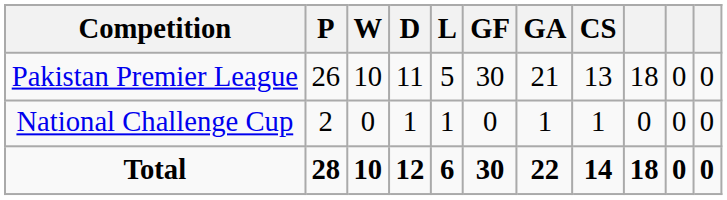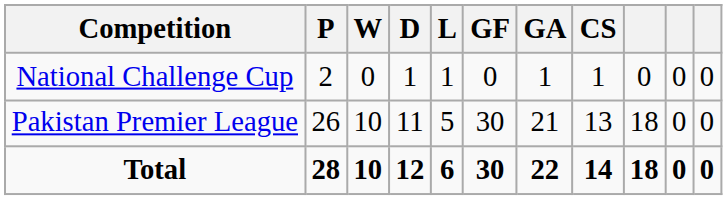 <table class="wikitable" style="text-align:center; font-size:90%;">
 <tr>
 <th>Competition</th>
 <th>P</th>
 <th>W</th>
 <th>D</th>
 <th>L</th>
 <th>GF</th>
 <th>GA</th>
 <th>CS</th>
 <th></th>
 <th></th>
 <th></th>
 </tr>
 <tr>
+<td><a href='#'>National Challenge Cup</a></td>
+<td>2</td>
+<td>0</td>
+<td>1</td>
+<td>1</td>
+<td>0</td>
+<td>1</td>
+<td>1</td>
+<td>0</td>
+<td>0</td>
+<td>0</td>
+</tr>
+<tr>
 <td><a href='#'>Pakistan Premier League</a></td>
 <td>26</td>
 <td>10</td>
 <td>11</td>
 <td>5</td>
 <td>30</td>
 <td>21</td>
 <td>13</td>
 <td>18</td>
-<td>0</td>
-<td>0</td>
-</tr>
-<tr>
-<td><a href='#'>National Challenge Cup</a></td>
-<td>2</td>
-<td>0</td>
-<td>1</td>
-<td>1</td>
-<td>0</td>
-<td>1</td>
-<td>1</td>
-<td>0</td>
 <td>0</td>
 <td>0</td>
 </tr>
 <tr>
 <td><strong>Total</strong></td>
 <td><strong>28</strong></td>
 <td><strong>10</strong></td>
 <td><strong>12</strong></td>
 <td><strong>6</strong></td>
 <td><strong>30</strong></td>
 <td><strong>22</strong></td>
 <td><strong>14</strong></td>
 <td><strong>18</strong></td>
 <td><strong>0</strong></td>
 <td><strong>0</strong></td>
 </tr>
 </table>
